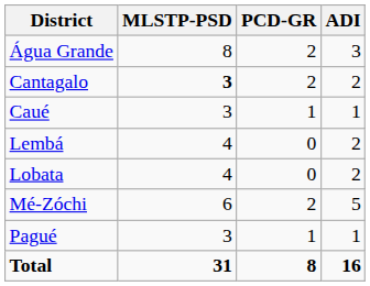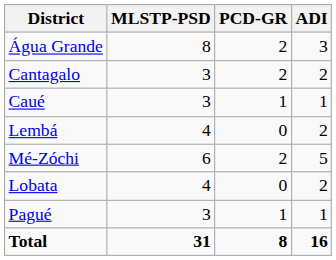 <table class=wikitable style=text-align:right>
 <tr>
 <th>District</th>
 <th>MLSTP-PSD</th>
 <th>PCD-GR</th>
 <th>ADI</th>
 </tr>
 <tr>
 <td align=left><a href='#'>Água Grande</a></td>
 <td>8</td>
 <td>2</td>
 <td>3</td>
 </tr>
 <tr>
 <td align=left><a href='#'>Cantagalo</a></td>
-<td><strong>3</strong></td>
+<td>3</td>
 <td>2</td>
 <td>2</td>
 </tr>
 <tr>
 <td align=left><a href='#'>Caué</a></td>
 <td>3</td>
 <td>1</td>
 <td>1</td>
 </tr>
 <tr>
 <td align=left><a href='#'>Lembá</a></td>
 <td>4</td>
 <td>0</td>
 <td>2</td>
 </tr>
 <tr>
+<td align=left><a href='#'>Mé-Zóchi</a></td>
+<td>6</td>
+<td>2</td>
+<td>5</td>
+</tr>
+<tr>
 <td align=left><a href='#'>Lobata</a></td>
 <td>4</td>
 <td>0</td>
 <td>2</td>
-</tr>
-<tr>
-<td align=left><a href='#'>Mé-Zóchi</a></td>
-<td>6</td>
-<td>2</td>
-<td>5</td>
 </tr>
 <tr>
 <td align=left><a href='#'>Pagué</a></td>
 <td>3</td>
 <td>1</td>
 <td>1</td>
 </tr>
 <tr>
 <td align=left><strong>Total</strong></td>
 <td><strong>31</strong></td>
 <td><strong>8</strong></td>
 <td><strong>16</strong></td>
 </tr>
 </table>
